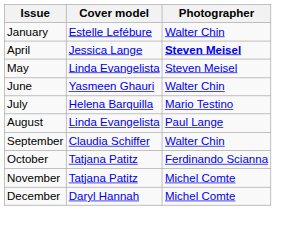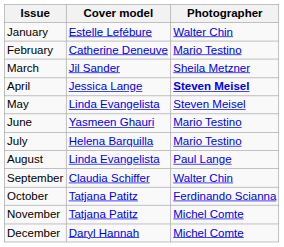 <table class="sortable wikitable">
 <tr>
 <th>Issue</th>
 <th>Cover model</th>
 <th>Photographer</th>
 </tr>
 <tr>
 <td>January</td>
 <td><a href='#'>Estelle Lefébure</a></td>
 <td><a href='#'>Walter Chin</a></td>
+</tr>
+<tr>
+<td>February</td>
+<td><a href='#'>Catherine Deneuve</a></td>
+<td><a href='#'>Mario Testino</a></td>
+</tr>
+<tr>
+<td>March</td>
+<td><a href='#'>Jil Sander</a></td>
+<td><a href='#'>Sheila Metzner</a></td>
 </tr>
 <tr>
 <td>April</td>
 <td><a href='#'>Jessica Lange</a></td>
 <td><strong><a href='#'>Steven Meisel</a></strong></td>
 </tr>
 <tr>
 <td>May</td>
 <td><a href='#'>Linda Evangelista</a></td>
 <td><a href='#'>Steven Meisel</a></td>
 </tr>
 <tr>
 <td>June</td>
 <td><a href='#'>Yasmeen Ghauri</a></td>
-<td><a href='#'>Walter Chin</a></td>
+<td><a href='#'>Mario Testino</a></td>
 </tr>
 <tr>
 <td>July</td>
 <td><a href='#'>Helena Barquilla</a></td>
 <td><a href='#'>Mario Testino</a></td>
 </tr>
 <tr>
 <td>August</td>
 <td><a href='#'>Linda Evangelista</a></td>
 <td><a href='#'>Paul Lange</a></td>
 </tr>
 <tr>
 <td>September</td>
 <td><a href='#'>Claudia Schiffer</a></td>
 <td><a href='#'>Walter Chin</a></td>
 </tr>
 <tr>
 <td>October</td>
 <td><a href='#'>Tatjana Patitz</a></td>
 <td><a href='#'>Ferdinando Scianna</a></td>
 </tr>
 <tr>
 <td>November</td>
 <td><a href='#'>Tatjana Patitz</a></td>
 <td><a href='#'>Michel Comte</a></td>
 </tr>
 <tr>
 <td>December</td>
 <td><a href='#'>Daryl Hannah</a></td>
 <td><a href='#'>Michel Comte</a></td>
 </tr>
 </table>
